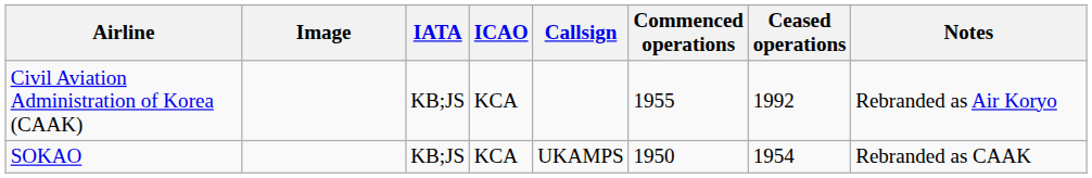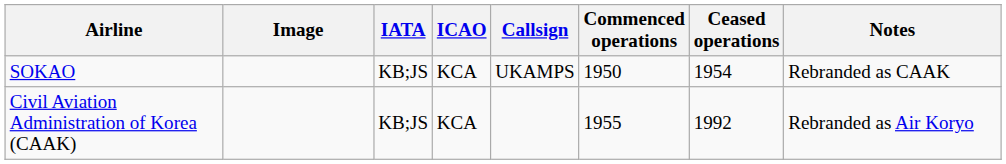 <table class="wikitable sortable" style="border-collapse:collapse; margin:auto;" border="1" cellpadding="3">
 <tr valign="middle">
 <th style="width:175px;">Airline</th>
 <th style="width:120px;">Image</th>
 <th><a href='#'>IATA</a></th>
 <th><a href='#'>ICAO</a></th>
 <th><a href='#'>Callsign</a></th>
 <th>Commenced<br>operations</th>
 <th>Ceased<br>operations</th>
 <th style="width:175px;">Notes</th>
 </tr>
 <tr>
+<td><a href='#'>SOKAO</a></td>
+<td></td>
+<td>KB;JS</td>
+<td>KCA</td>
+<td>UKAMPS</td>
+<td>1950</td>
+<td>1954</td>
+<td>Rebranded as CAAK</td>
+</tr>
+<tr>
 <td><a href='#'>Civil Aviation Administration of Korea</a> (CAAK)</td>
 <td></td>
 <td>KB;JS</td>
 <td>KCA</td>
 <td></td>
 <td>1955</td>
 <td>1992</td>
 <td>Rebranded as <a href='#'>Air Koryo</a></td>
 </tr>
-<tr>
-<td><a href='#'>SOKAO</a></td>
-<td></td>
-<td>KB;JS</td>
-<td>KCA</td>
-<td>UKAMPS</td>
-<td>1950</td>
-<td>1954</td>
-<td>Rebranded as CAAK</td>
-</tr>
 </table>
